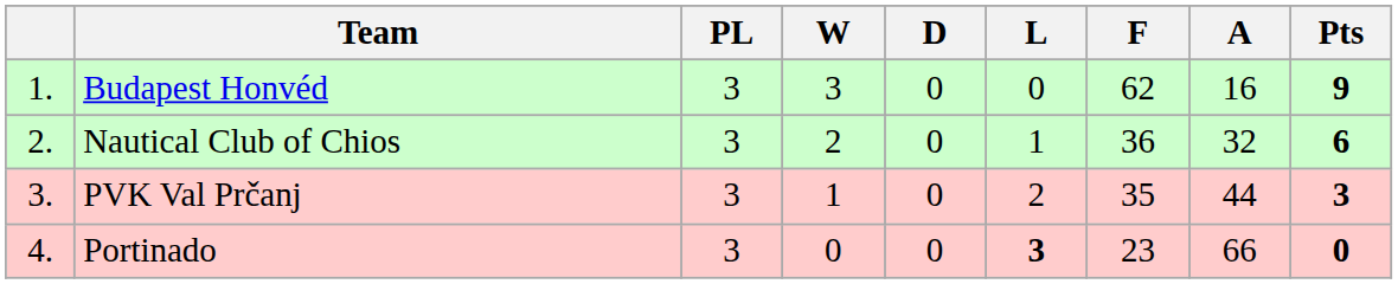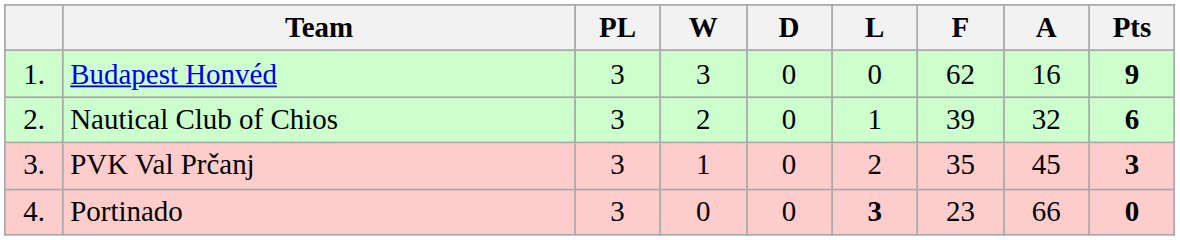 <table class="wikitable" style="text-align:center">
 <tr>
 <th width=25></th>
 <th width=275>Team</th>
 <th width=40>PL</th>
 <th width=40>W</th>
 <th width=40>D</th>
 <th width=40>L</th>
 <th width=40>F</th>
 <th width=40>A</th>
 <th width=40>Pts</th>
 </tr>
 <tr bgcolor=#ccffcc>
 <td>1.</td>
 <td align=left> <a href='#'>Budapest Honvéd</a></td>
 <td>3</td>
 <td>3</td>
 <td>0</td>
 <td>0</td>
 <td>62</td>
 <td>16</td>
 <td><strong>9</strong></td>
 </tr>
 <tr bgcolor=#ccffcc>
 <td>2.</td>
 <td align=left> Nautical Club of Chios</td>
 <td>3</td>
 <td>2</td>
 <td>0</td>
 <td>1</td>
-<td>36</td>
+<td>39</td>
 <td>32</td>
 <td><strong>6</strong></td>
 </tr>
 <tr style="background: #ffcccc;">
 <td>3.</td>
 <td align=left> PVK Val Prčanj</td>
 <td>3</td>
 <td>1</td>
 <td>0</td>
 <td>2</td>
 <td>35</td>
-<td>44</td>
+<td>45</td>
 <td><strong>3</strong></td>
 </tr>
 <tr style="background: #ffcccc;">
 <td>4.</td>
 <td align=left> Portinado</td>
 <td>3</td>
 <td>0</td>
 <td>0</td>
 <td><strong>3</strong></td>
 <td>23</td>
 <td>66</td>
 <td><strong>0</strong></td>
 </tr>
 </table>
